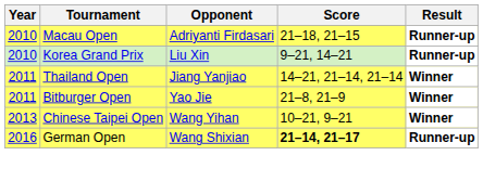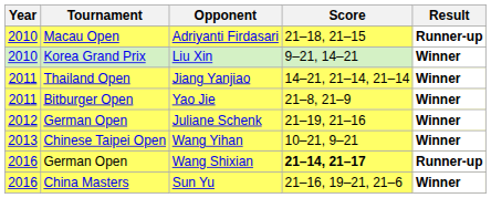 <table class="sortable wikitable" style="font-size: 90%">
 <tr>
 <th>Year</th>
 <th>Tournament</th>
 <th>Opponent</th>
 <th>Score</th>
 <th>Result</th>
 </tr>
 <tr style="background:#FFFF67">
 <td align="center"><a href='#'>2010</a></td>
 <td align="left"><a href='#'>Macau Open</a></td>
 <td align="left"> <a href='#'>Adriyanti Firdasari</a></td>
 <td align="left">21–18, 21–15</td>
 <td style="text-align:left; background:white"> <strong>Runner-up</strong></td>
 </tr>
 <tr style="background:#D4F1C5">
 <td align="center"><a href='#'>2010</a></td>
 <td align="left"><a href='#'>Korea Grand Prix</a></td>
 <td align="left"> <a href='#'>Liu Xin</a></td>
 <td align="left">9–21, 14–21</td>
-<td style="text-align:left; background:white"> <strong>Runner-up</strong></td>
+<td style="text-align:left; background:white"> <strong>Winner</strong></td>
 </tr>
 <tr style="background:#FFFF67">
 <td align="center"><a href='#'>2011</a></td>
 <td align="left"><a href='#'>Thailand Open</a></td>
 <td align="left"> <a href='#'>Jiang Yanjiao</a></td>
 <td align="left">14–21, 21–14, 21–14</td>
 <td style="text-align:left; background:white"> <strong>Winner</strong></td>
 </tr>
 <tr style="background:#FFFF67">
 <td align="center"><a href='#'>2011</a></td>
 <td align="left"><a href='#'>Bitburger Open</a></td>
 <td align="left"> <a href='#'>Yao Jie</a></td>
 <td align="left">21–8, 21–9</td>
 <td style="text-align:left; background:white"> <strong>Winner</strong></td>
 </tr>
 <tr style="background:#FFFF67">
+<td align="center"><a href='#'>2012</a></td>
+<td align="left"><a href='#'>German Open</a></td>
+<td align="left"> <a href='#'>Juliane Schenk</a></td>
+<td align="left">21–19, 21–16</td>
+<td style="text-align:left; background:white"> <strong>Winner</strong></td>
+</tr>
+<tr style="background:#FFFF67">
 <td align="center"><a href='#'>2013</a></td>
 <td align="left"><a href='#'>Chinese Taipei Open</a></td>
 <td align="left"> <a href='#'>Wang Yihan</a></td>
 <td align="left">10–21, 9–21</td>
 <td style="text-align:left; background:white"> <strong>Winner</strong></td>
 </tr>
 <tr style="background:#FFFF67">
 <td align="center"><a href='#'>2016</a></td>
 <td align="left">German Open</td>
 <td align="left"> <a href='#'>Wang Shixian</a></td>
 <td align="left"><strong>21–14, 21–17</strong></td>
 <td style="text-align:left; background:white"> <strong>Runner-up</strong></td>
 </tr>
+<tr style="background:#FFFF67">
+<td align="center"><a href='#'>2016</a></td>
+<td align="left"><a href='#'>China Masters</a></td>
+<td align="left"> <a href='#'>Sun Yu</a></td>
+<td align="left">21–16, 19–21, 21–6</td>
+<td style="text-align:left; background:white"> <strong>Winner</strong></td>
+</tr>
 </table>
